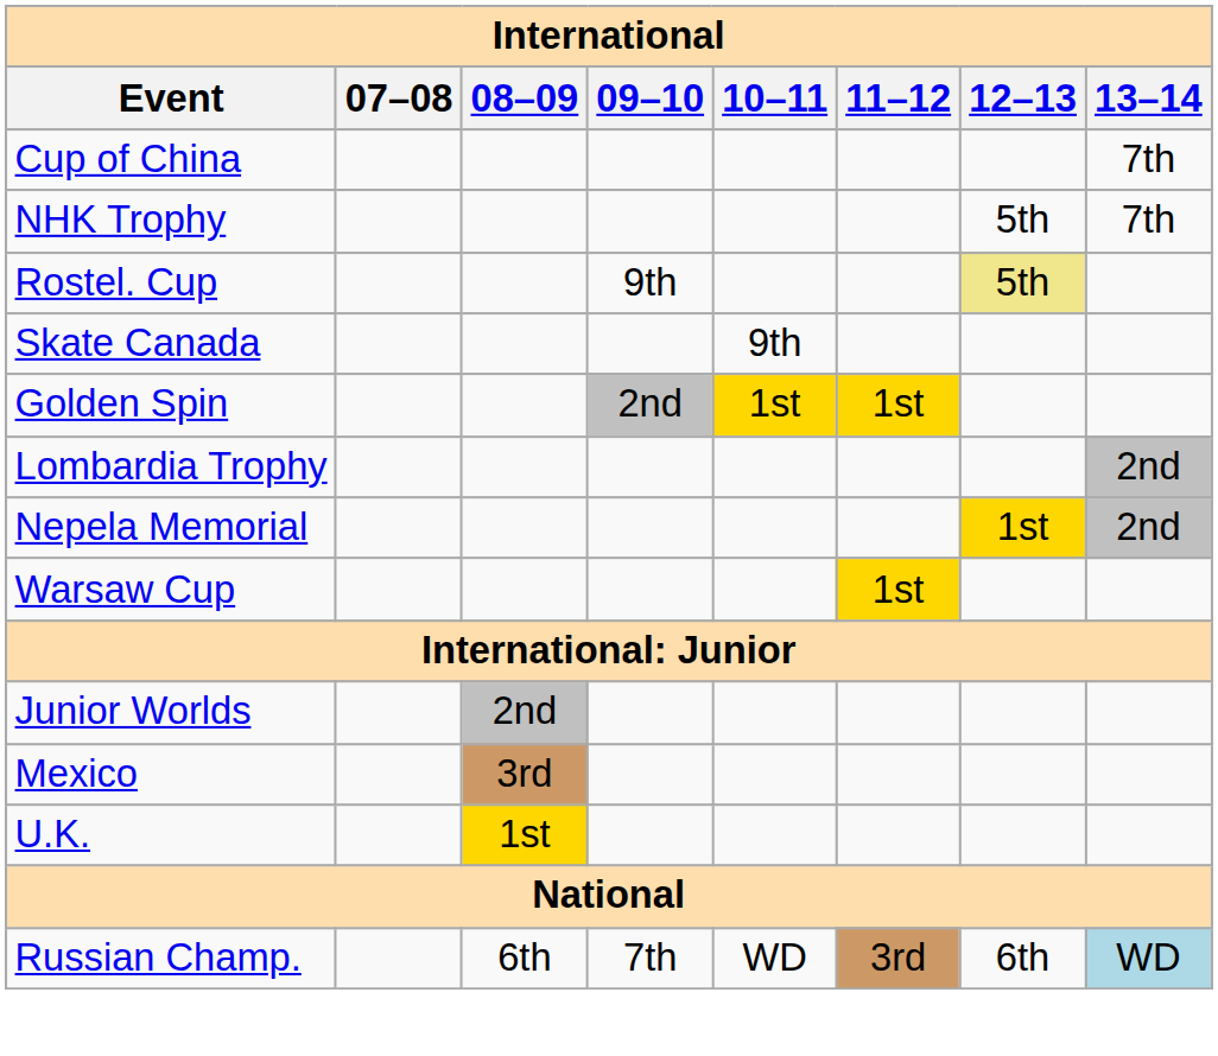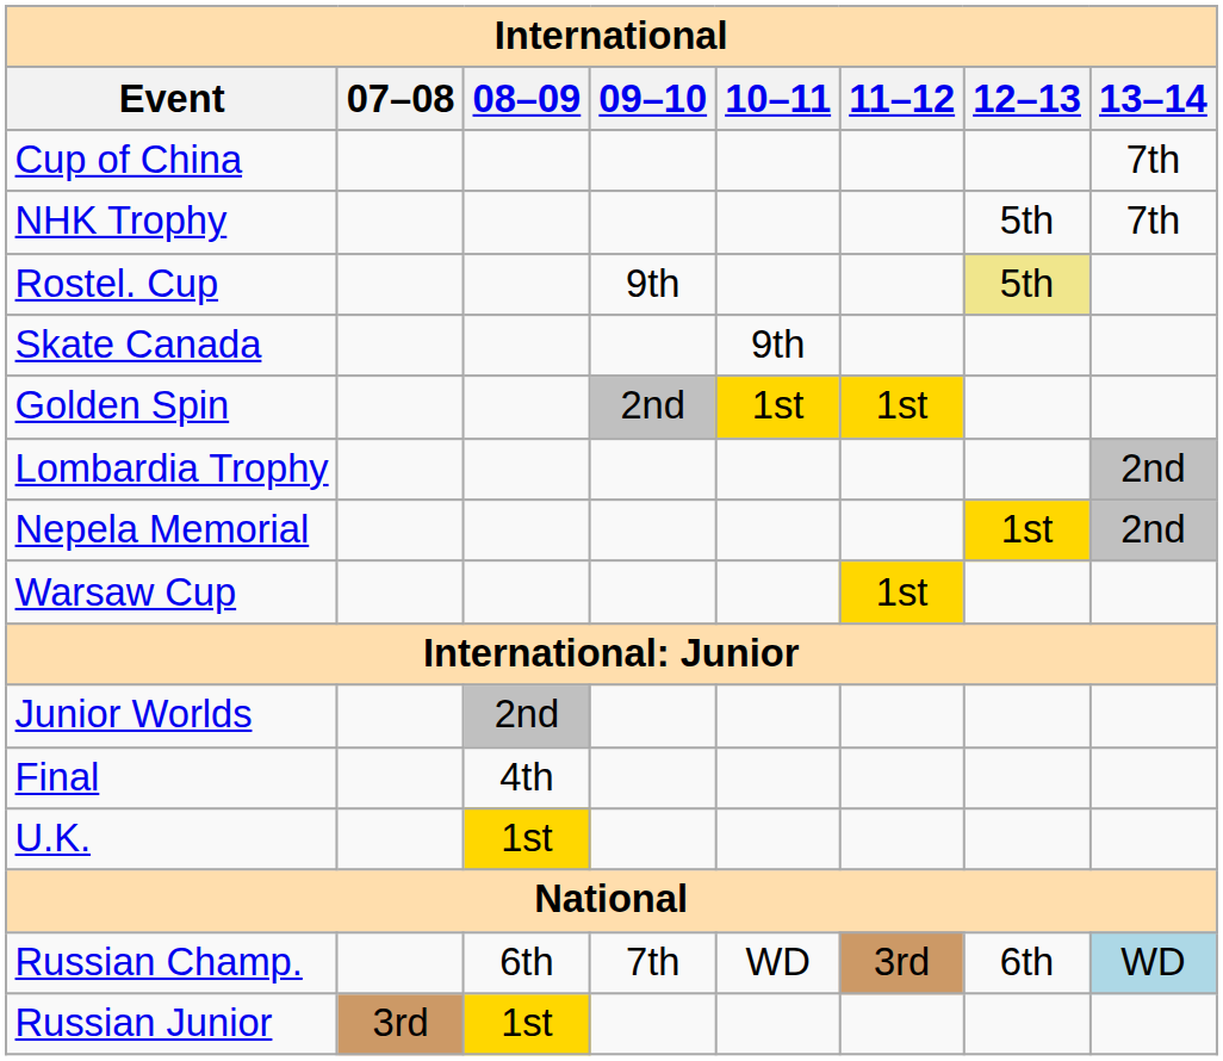 <table class="wikitable" style="text-align:center">
 <tr>
 <th style="background-color: #ffdead; " colspan=8 align=center>International</th>
 </tr>
 <tr>
 <th>Event</th>
 <th>07–08</th>
 <th><a href='#'>08–09</a></th>
 <th><a href='#'>09–10</a></th>
 <th><a href='#'>10–11</a></th>
 <th><a href='#'>11–12</a></th>
 <th><a href='#'>12–13</a></th>
 <th><a href='#'>13–14</a></th>
 </tr>
 <tr>
 <td align=left> <a href='#'>Cup of China</a></td>
 <td></td>
 <td></td>
 <td></td>
 <td></td>
 <td></td>
 <td></td>
 <td>7th</td>
 </tr>
 <tr>
 <td align=left> <a href='#'>NHK Trophy</a></td>
 <td></td>
 <td></td>
 <td></td>
 <td></td>
 <td></td>
 <td>5th</td>
 <td>7th</td>
 </tr>
 <tr>
 <td align=left> <a href='#'>Rostel. Cup</a></td>
 <td></td>
 <td></td>
 <td>9th</td>
 <td></td>
 <td></td>
 <td style="background: khaki;">5th</td>
 <td></td>
 </tr>
 <tr>
 <td align=left> <a href='#'>Skate Canada</a></td>
 <td></td>
 <td></td>
 <td></td>
 <td>9th</td>
 <td></td>
 <td></td>
 <td></td>
 </tr>
 <tr>
 <td align=left><a href='#'>Golden Spin</a></td>
 <td></td>
 <td></td>
 <td bgcolor=silver>2nd</td>
 <td bgcolor=gold>1st</td>
 <td bgcolor=gold>1st</td>
 <td></td>
 <td></td>
 </tr>
 <tr>
 <td align=left><a href='#'>Lombardia Trophy</a></td>
 <td></td>
 <td></td>
 <td></td>
 <td></td>
 <td></td>
 <td></td>
 <td bgcolor=silver>2nd</td>
 </tr>
 <tr>
 <td align=left><a href='#'>Nepela Memorial</a></td>
 <td></td>
 <td></td>
 <td></td>
 <td></td>
 <td></td>
 <td bgcolor=gold>1st</td>
 <td bgcolor=silver>2nd</td>
 </tr>
 <tr>
 <td align=left><a href='#'>Warsaw Cup</a></td>
 <td></td>
 <td></td>
 <td></td>
 <td></td>
 <td bgcolor=gold>1st</td>
 <td></td>
 <td></td>
 </tr>
 <tr>
 <th style="background-color: #ffdead; " colspan=8 align=center>International: Junior</th>
 </tr>
 <tr>
 <td align=left><a href='#'>Junior Worlds</a></td>
 <td></td>
 <td bgcolor=silver>2nd</td>
 <td></td>
 <td></td>
 <td></td>
 <td></td>
 <td></td>
 </tr>
 <tr>
-<td align=left> <a href='#'>Mexico</a></td>
+<td align=left> <a href='#'>Final</a></td>
 <td></td>
-<td bgcolor=cc9966>3rd</td>
+<td>4th</td>
 <td></td>
 <td></td>
 <td></td>
 <td></td>
 <td></td>
 </tr>
 <tr>
 <td align=left> <a href='#'>U.K.</a></td>
 <td></td>
 <td bgcolor=gold>1st</td>
 <td></td>
 <td></td>
 <td></td>
 <td></td>
 <td></td>
 </tr>
 <tr>
 <th style="background-color: #ffdead; " colspan=8 align=center><strong>National</strong></th>
 </tr>
 <tr>
 <td align=left><a href='#'>Russian Champ.</a></td>
 <td></td>
 <td>6th</td>
 <td>7th</td>
 <td>WD</td>
 <td bgcolor=cc9966>3rd</td>
 <td>6th</td>
 <td style="background: lightblue;">WD</td>
 </tr>
+<tr>
+<td align=left><a href='#'>Russian Junior</a></td>
+<td bgcolor=cc9966>3rd</td>
+<td bgcolor=gold>1st</td>
+<td></td>
+<td></td>
+<td></td>
+<td></td>
+<td></td>
+</tr>
 </table>
